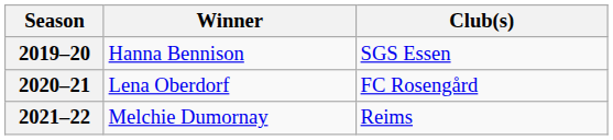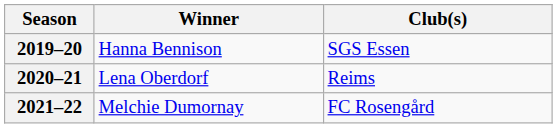 <table class="wikitable">
 <tr>
 <th width="70">Season</th>
 <th width="190">Winner</th>
 <th width="190">Club(s)</th>
 </tr>
 <tr>
 <th style="text-align:center">2019–20</th>
 <td> <a href='#'>Hanna Bennison</a></td>
 <td> <a href='#'>SGS Essen</a></td>
 </tr>
 <tr>
 <th style="text-align:center">2020–21</th>
 <td> <a href='#'>Lena Oberdorf</a></td>
-<td> <a href='#'>FC Rosengård</a></td>
+<td> <a href='#'>Reims</a></td>
 </tr>
 <tr>
 <th style="text-align:center">2021–22</th>
 <td> <a href='#'>Melchie Dumornay</a></td>
-<td> <a href='#'>Reims</a></td>
+<td> <a href='#'>FC Rosengård</a></td>
 </tr>
 </table>
